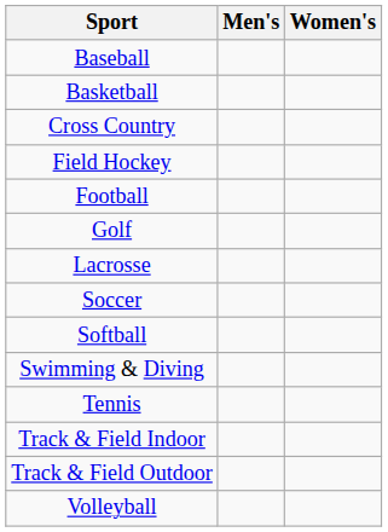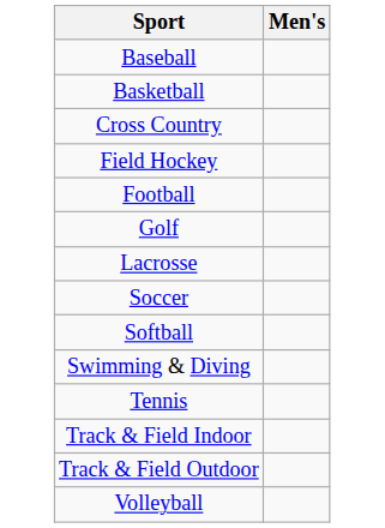 <table class="wikitable" style="margin:auto; text-align:center">
 <tr>
 <th>Sport</th>
 <th>Men's</th>
-<th>Women's</th>
 </tr>
 <tr>
 <td><a href='#'>Baseball</a></td>
-<td></td>
 <td></td>
 </tr>
 <tr>
 <td><a href='#'>Basketball</a></td>
 <td></td>
-<td></td>
 </tr>
 <tr>
 <td><a href='#'>Cross Country</a></td>
-<td></td>
 <td></td>
 </tr>
 <tr>
 <td><a href='#'>Field Hockey</a></td>
 <td></td>
-<td></td>
 </tr>
 <tr>
 <td><a href='#'>Football</a></td>
-<td></td>
 <td></td>
 </tr>
 <tr>
 <td><a href='#'>Golf</a></td>
 <td></td>
-<td></td>
 </tr>
 <tr>
 <td><a href='#'>Lacrosse</a></td>
-<td></td>
 <td></td>
 </tr>
 <tr>
 <td><a href='#'>Soccer</a></td>
 <td></td>
-<td></td>
 </tr>
 <tr>
 <td><a href='#'>Softball</a></td>
-<td></td>
 <td></td>
 </tr>
 <tr>
 <td><a href='#'>Swimming</a> & <a href='#'>Diving</a></td>
 <td></td>
-<td></td>
 </tr>
 <tr>
 <td><a href='#'>Tennis</a></td>
-<td></td>
 <td></td>
 </tr>
 <tr>
 <td><a href='#'>Track & Field Indoor</a></td>
 <td></td>
-<td></td>
 </tr>
 <tr>
 <td><a href='#'>Track & Field Outdoor</a></td>
-<td></td>
 <td></td>
 </tr>
 <tr>
 <td><a href='#'>Volleyball</a></td>
 <td></td>
-<td></td>
 </tr>
 </table>
